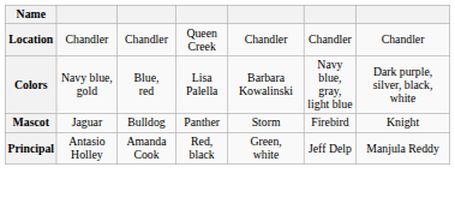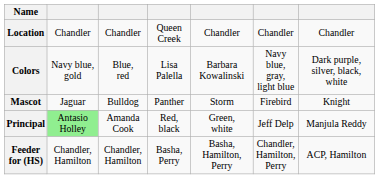 <table class="wikitable" style="text-align: center">
 <tr>
 <th scope="col">Name</th>
 <th scope="col"></th>
 <th scope="col"></th>
 <th scope="col"></th>
 <th scope="col"></th>
 <th scope="col"></th>
 <th scope="col"></th>
 </tr>
 <tr>
 <th scope="row">Location</th>
 <td>Chandler</td>
 <td>Chandler</td>
 <td>Queen Creek</td>
 <td>Chandler</td>
 <td>Chandler</td>
 <td>Chandler</td>
 </tr>
 <tr>
 <th scope="row">Colors</th>
 <td>Navy blue,<br>gold</td>
 <td>Blue,<br>red</td>
 <td>Lisa Palella</td>
 <td>Barbara Kowalinski</td>
 <td>Navy blue,<br>gray,<br>light blue</td>
 <td>Dark purple, silver, black, white</td>
 </tr>
 <tr>
 <th scope="row">Mascot</th>
 <td>Jaguar</td>
 <td>Bulldog</td>
 <td>Panther</td>
 <td>Storm</td>
 <td>Firebird</td>
 <td>Knight</td>
 </tr>
 <tr>
 <th scope="row">Principal</th>
-<td>Antasio Holley</td>
+<td style="background: lightgreen;">Antasio Holley</td>
 <td>Amanda Cook</td>
 <td>Red,<br>black</td>
 <td>Green,<br>white</td>
 <td>Jeff Delp</td>
 <td>Manjula Reddy</td>
 </tr>
+<tr>
+<th scope="row">Feeder<br>for (HS)</th>
+<td>Chandler,<br>Hamilton</td>
+<td>Chandler,<br>Hamilton</td>
+<td>Basha,<br>Perry</td>
+<td>Basha,<br>Hamilton,<br>Perry</td>
+<td>Chandler,<br>Hamilton,<br>Perry</td>
+<td>ACP, Hamilton</td>
+</tr>
 </table>
